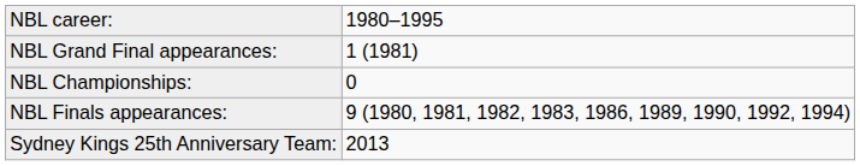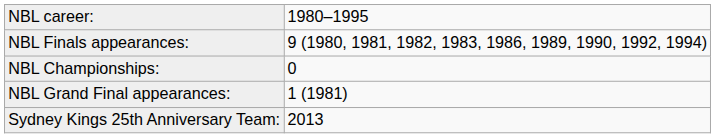 <table class="wikitable">
 <tr align=left>
 <td style="background:#efefef;">NBL career:</td>
 <td>1980–1995</td>
 </tr>
 <tr align=left>
-<td style="background:#efefef;">NBL Grand Final appearances:</td>
-<td>1 (1981)</td>
+<td style="background:#efefef;">NBL Finals appearances:</td>
+<td>9 (1980, 1981, 1982, 1983, 1986, 1989, 1990, 1992, 1994)</td>
 </tr>
 <tr>
 <td style="background:#efefef;">NBL Championships:</td>
 <td>0</td>
 </tr>
 <tr align=left>
-<td style="background:#efefef;">NBL Finals appearances:</td>
-<td>9 (1980, 1981, 1982, 1983, 1986, 1989, 1990, 1992, 1994)</td>
+<td style="background:#efefef;">NBL Grand Final appearances:</td>
+<td>1 (1981)</td>
 </tr>
 <tr>
 <td style="background:#efefef;">Sydney Kings 25th Anniversary Team:</td>
 <td>2013</td>
 </tr>
 </table>
